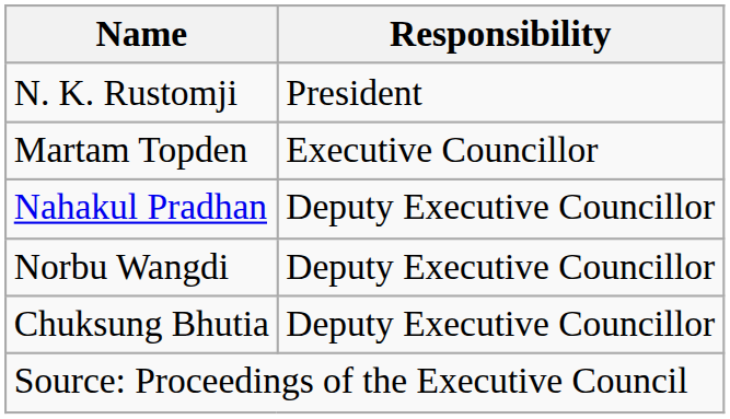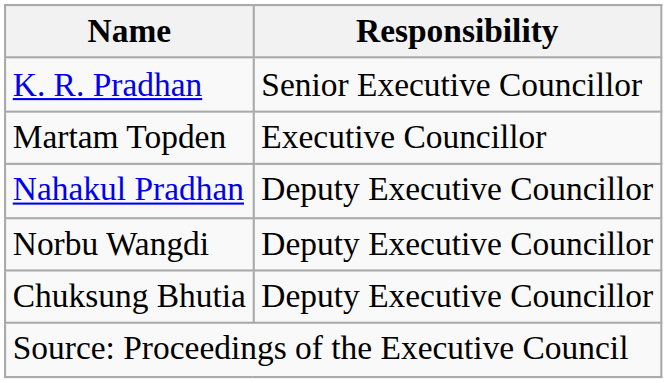 <table class="wikitable sortable">
 <tr>
 <th>Name</th>
 <th>Responsibility</th>
 </tr>
 <tr>
-<td>N. K. Rustomji</td>
-<td>President</td>
+<td><a href='#'>K. R. Pradhan</a></td>
+<td>Senior Executive Councillor</td>
 </tr>
 <tr>
 <td>Martam Topden</td>
 <td>Executive Councillor</td>
 </tr>
 <tr>
 <td><a href='#'>Nahakul Pradhan</a></td>
 <td>Deputy Executive Councillor</td>
 </tr>
 <tr>
 <td>Norbu Wangdi</td>
 <td>Deputy Executive Councillor</td>
 </tr>
 <tr>
 <td>Chuksung Bhutia</td>
 <td>Deputy Executive Councillor</td>
 </tr>
 <tr class="sortbottom">
 <td colspan=2>Source: Proceedings of the Executive Council</td>
 </tr>
 </table>
